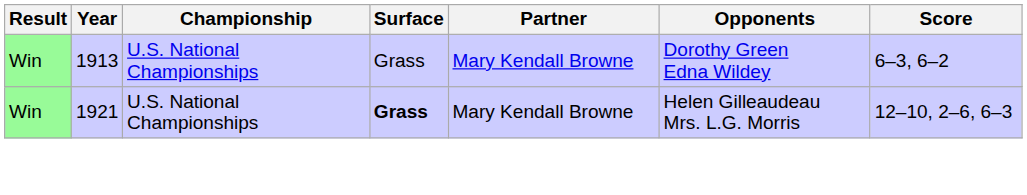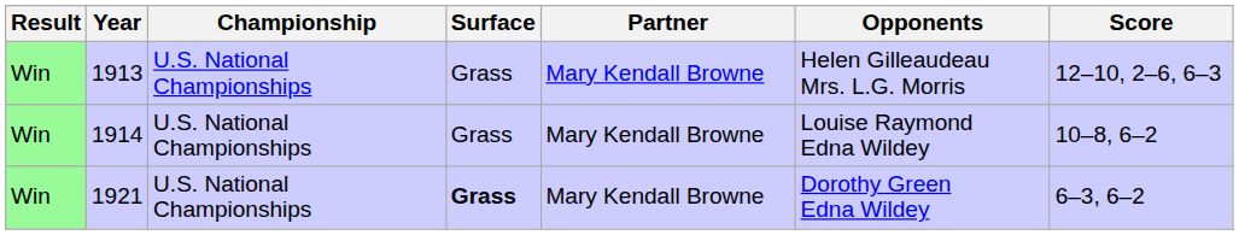 <table class="sortable wikitable">
 <tr>
 <th style="width:40px">Result</th>
 <th style="width:35px">Year</th>
 <th style="width:200px">Championship</th>
 <th style="width:50px">Surface</th>
 <th style="width:170px">Partner</th>
 <th style="width:170px">Opponents</th>
 <th style="width:120px" class="unsortable">Score</th>
 </tr>
 <tr style="background:#ccf;">
 <td style="background:#98fb98;">Win</td>
 <td>1913</td>
 <td><a href='#'>U.S. National Championships</a></td>
 <td>Grass</td>
 <td>  <a href='#'>Mary Kendall Browne</a></td>
-<td> <a href='#'>Dorothy Green</a><br>  <a href='#'>Edna Wildey</a></td>
-<td>6–3, 6–2</td>
+<td> Helen Gilleaudeau<br>  Mrs. L.G. Morris</td>
+<td>12–10, 2–6, 6–3</td>
+</tr>
+<tr style="background:#ccf;">
+<td style="background:#98fb98;">Win</td>
+<td>1914</td>
+<td>U.S. National Championships</td>
+<td>Grass</td>
+<td>  Mary Kendall Browne</td>
+<td> Louise Raymond<br>  Edna Wildey</td>
+<td>10–8, 6–2</td>
 </tr>
 <tr style="background:#ccf;">
 <td style="background:#98fb98;">Win</td>
 <td>1921</td>
 <td>U.S. National Championships</td>
 <td><strong>Grass</strong></td>
 <td> Mary Kendall Browne</td>
-<td> Helen Gilleaudeau<br>  Mrs. L.G. Morris</td>
-<td>12–10, 2–6, 6–3</td>
+<td> <a href='#'>Dorothy Green</a><br>  <a href='#'>Edna Wildey</a></td>
+<td>6–3, 6–2</td>
 </tr>
 </table>
